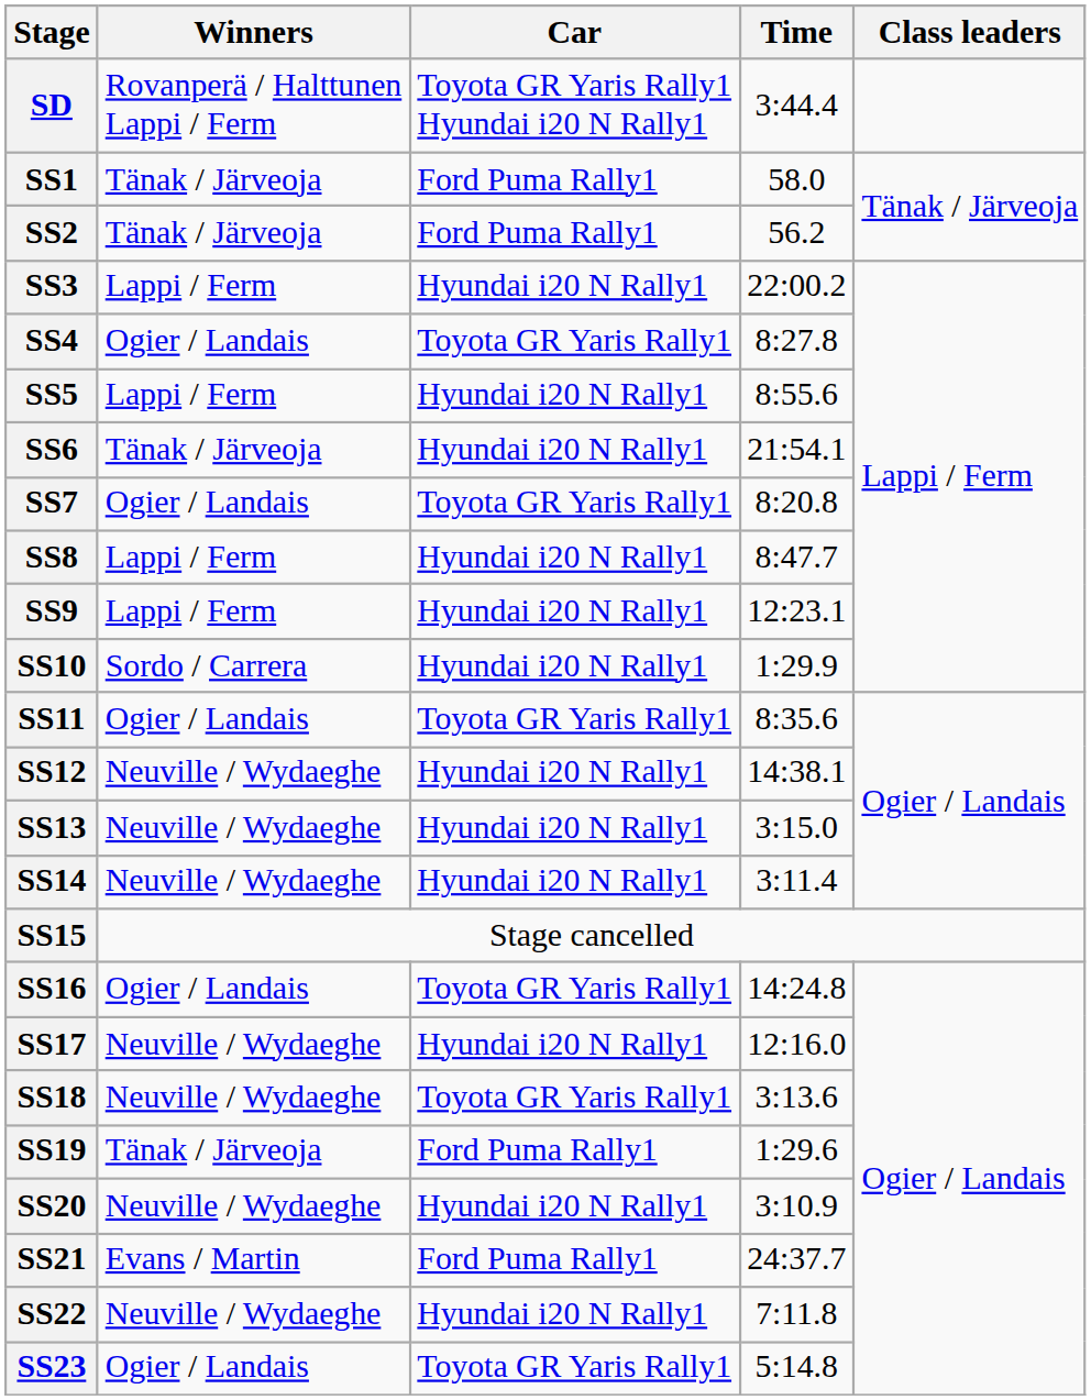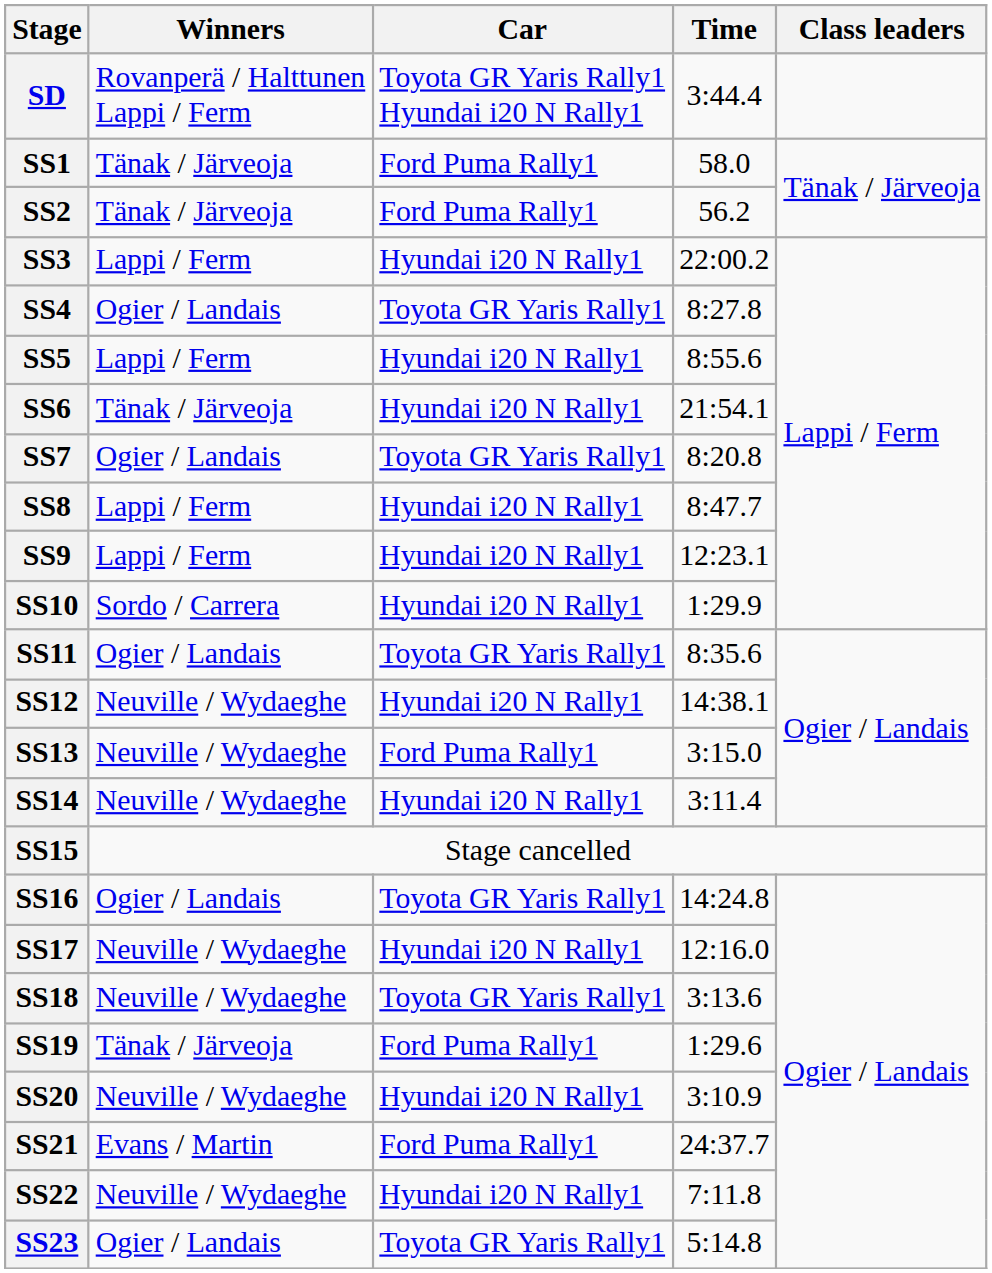 <table class="wikitable" style="font-size:85%">
 <tr>
 <th>Stage</th>
 <th>Winners</th>
 <th>Car</th>
 <th>Time</th>
 <th>Class leaders</th>
 </tr>
 <tr>
 <th><a href='#'>SD</a></th>
 <td><a href='#'>Rovanperä</a> / <a href='#'>Halttunen</a><br><a href='#'>Lappi</a> / <a href='#'>Ferm</a></td>
 <td><a href='#'>Toyota GR Yaris Rally1</a><br><a href='#'>Hyundai i20 N Rally1</a></td>
 <td align="center">3:44.4</td>
 <td></td>
 </tr>
 <tr>
 <th>SS1</th>
 <td><a href='#'>Tänak</a> / <a href='#'>Järveoja</a></td>
 <td><a href='#'>Ford Puma Rally1</a></td>
 <td align="center">58.0</td>
 <td rowspan="2"><a href='#'>Tänak</a> / <a href='#'>Järveoja</a></td>
 </tr>
 <tr>
 <th>SS2</th>
 <td><a href='#'>Tänak</a> / <a href='#'>Järveoja</a></td>
 <td><a href='#'>Ford Puma Rally1</a></td>
 <td align="center">56.2</td>
 </tr>
 <tr>
 <th>SS3</th>
 <td><a href='#'>Lappi</a> / <a href='#'>Ferm</a></td>
 <td><a href='#'>Hyundai i20 N Rally1</a></td>
 <td align="center">22:00.2</td>
 <td rowspan=8><a href='#'>Lappi</a> / <a href='#'>Ferm</a></td>
 </tr>
 <tr>
 <th>SS4</th>
 <td><a href='#'>Ogier</a> / <a href='#'>Landais</a></td>
 <td><a href='#'>Toyota GR Yaris Rally1</a></td>
 <td align="center">8:27.8</td>
 </tr>
 <tr>
 <th>SS5</th>
 <td><a href='#'>Lappi</a> / <a href='#'>Ferm</a></td>
 <td><a href='#'>Hyundai i20 N Rally1</a></td>
 <td align="center">8:55.6</td>
 </tr>
 <tr>
 <th>SS6</th>
 <td><a href='#'>Tänak</a> / <a href='#'>Järveoja</a></td>
 <td><a href='#'>Hyundai i20 N Rally1</a></td>
 <td align="center">21:54.1</td>
 </tr>
 <tr>
 <th>SS7</th>
 <td><a href='#'>Ogier</a> / <a href='#'>Landais</a></td>
 <td><a href='#'>Toyota GR Yaris Rally1</a></td>
 <td align="center">8:20.8</td>
 </tr>
 <tr>
 <th>SS8</th>
 <td><a href='#'>Lappi</a> / <a href='#'>Ferm</a></td>
 <td><a href='#'>Hyundai i20 N Rally1</a></td>
 <td align="center">8:47.7</td>
 </tr>
 <tr>
 <th>SS9</th>
 <td><a href='#'>Lappi</a> / <a href='#'>Ferm</a></td>
 <td><a href='#'>Hyundai i20 N Rally1</a></td>
 <td align="center">12:23.1</td>
 </tr>
 <tr>
 <th>SS10</th>
 <td><a href='#'>Sordo</a> / <a href='#'>Carrera</a></td>
 <td><a href='#'>Hyundai i20 N Rally1</a></td>
 <td align="center">1:29.9</td>
 </tr>
 <tr>
 <th>SS11</th>
 <td><a href='#'>Ogier</a> / <a href='#'>Landais</a></td>
 <td><a href='#'>Toyota GR Yaris Rally1</a></td>
 <td align="center">8:35.6</td>
 <td rowspan="4"><a href='#'>Ogier</a> / <a href='#'>Landais</a></td>
 </tr>
 <tr>
 <th>SS12</th>
 <td><a href='#'>Neuville</a> / <a href='#'>Wydaeghe</a></td>
 <td><a href='#'>Hyundai i20 N Rally1</a></td>
 <td align="center">14:38.1</td>
 </tr>
 <tr>
 <th>SS13</th>
 <td><a href='#'>Neuville</a> / <a href='#'>Wydaeghe</a></td>
-<td><a href='#'>Hyundai i20 N Rally1</a></td>
+<td><a href='#'>Ford Puma Rally1</a></td>
 <td align="center">3:15.0</td>
 </tr>
 <tr>
 <th>SS14</th>
 <td><a href='#'>Neuville</a> / <a href='#'>Wydaeghe</a></td>
 <td><a href='#'>Hyundai i20 N Rally1</a></td>
 <td align="center">3:11.4</td>
 </tr>
 <tr>
 <th>SS15</th>
 <td colspan="4" align="center">Stage cancelled</td>
 </tr>
 <tr>
 <th>SS16</th>
 <td><a href='#'>Ogier</a> / <a href='#'>Landais</a></td>
 <td><a href='#'>Toyota GR Yaris Rally1</a></td>
 <td align="center">14:24.8</td>
 <td rowspan="8"><a href='#'>Ogier</a> / <a href='#'>Landais</a></td>
 </tr>
 <tr>
 <th>SS17</th>
 <td><a href='#'>Neuville</a> / <a href='#'>Wydaeghe</a></td>
 <td><a href='#'>Hyundai i20 N Rally1</a></td>
 <td align="center">12:16.0</td>
 </tr>
 <tr>
 <th>SS18</th>
 <td><a href='#'>Neuville</a> / <a href='#'>Wydaeghe</a></td>
 <td><a href='#'>Toyota GR Yaris Rally1</a></td>
 <td align="center">3:13.6</td>
 </tr>
 <tr>
 <th>SS19</th>
 <td><a href='#'>Tänak</a> / <a href='#'>Järveoja</a></td>
 <td><a href='#'>Ford Puma Rally1</a></td>
 <td align="center">1:29.6</td>
 </tr>
 <tr>
 <th>SS20</th>
 <td><a href='#'>Neuville</a> / <a href='#'>Wydaeghe</a></td>
 <td><a href='#'>Hyundai i20 N Rally1</a></td>
 <td align="center">3:10.9</td>
 </tr>
 <tr>
 <th>SS21</th>
 <td><a href='#'>Evans</a> / <a href='#'>Martin</a></td>
 <td><a href='#'>Ford Puma Rally1</a></td>
 <td align="center">24:37.7</td>
 </tr>
 <tr>
 <th>SS22</th>
 <td><a href='#'>Neuville</a> / <a href='#'>Wydaeghe</a></td>
 <td><a href='#'>Hyundai i20 N Rally1</a></td>
 <td align="center">7:11.8</td>
 </tr>
 <tr>
 <th><a href='#'>SS23</a></th>
 <td><a href='#'>Ogier</a> / <a href='#'>Landais</a></td>
 <td><a href='#'>Toyota GR Yaris Rally1</a></td>
 <td align="center">5:14.8</td>
 </tr>
 <tr>
 </tr>
 </table>
